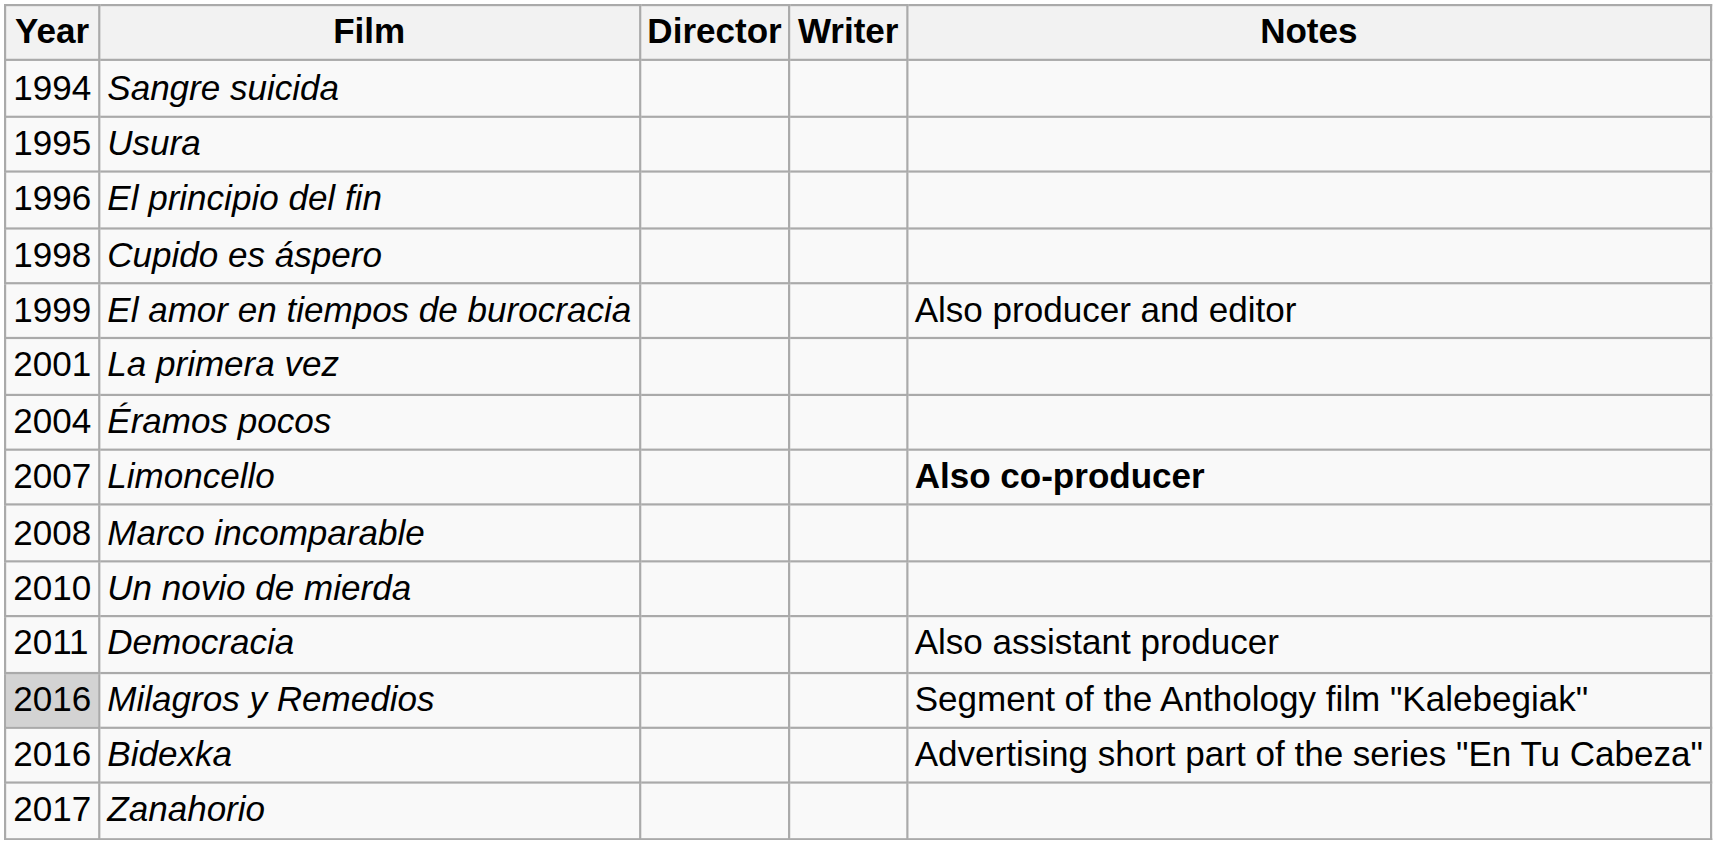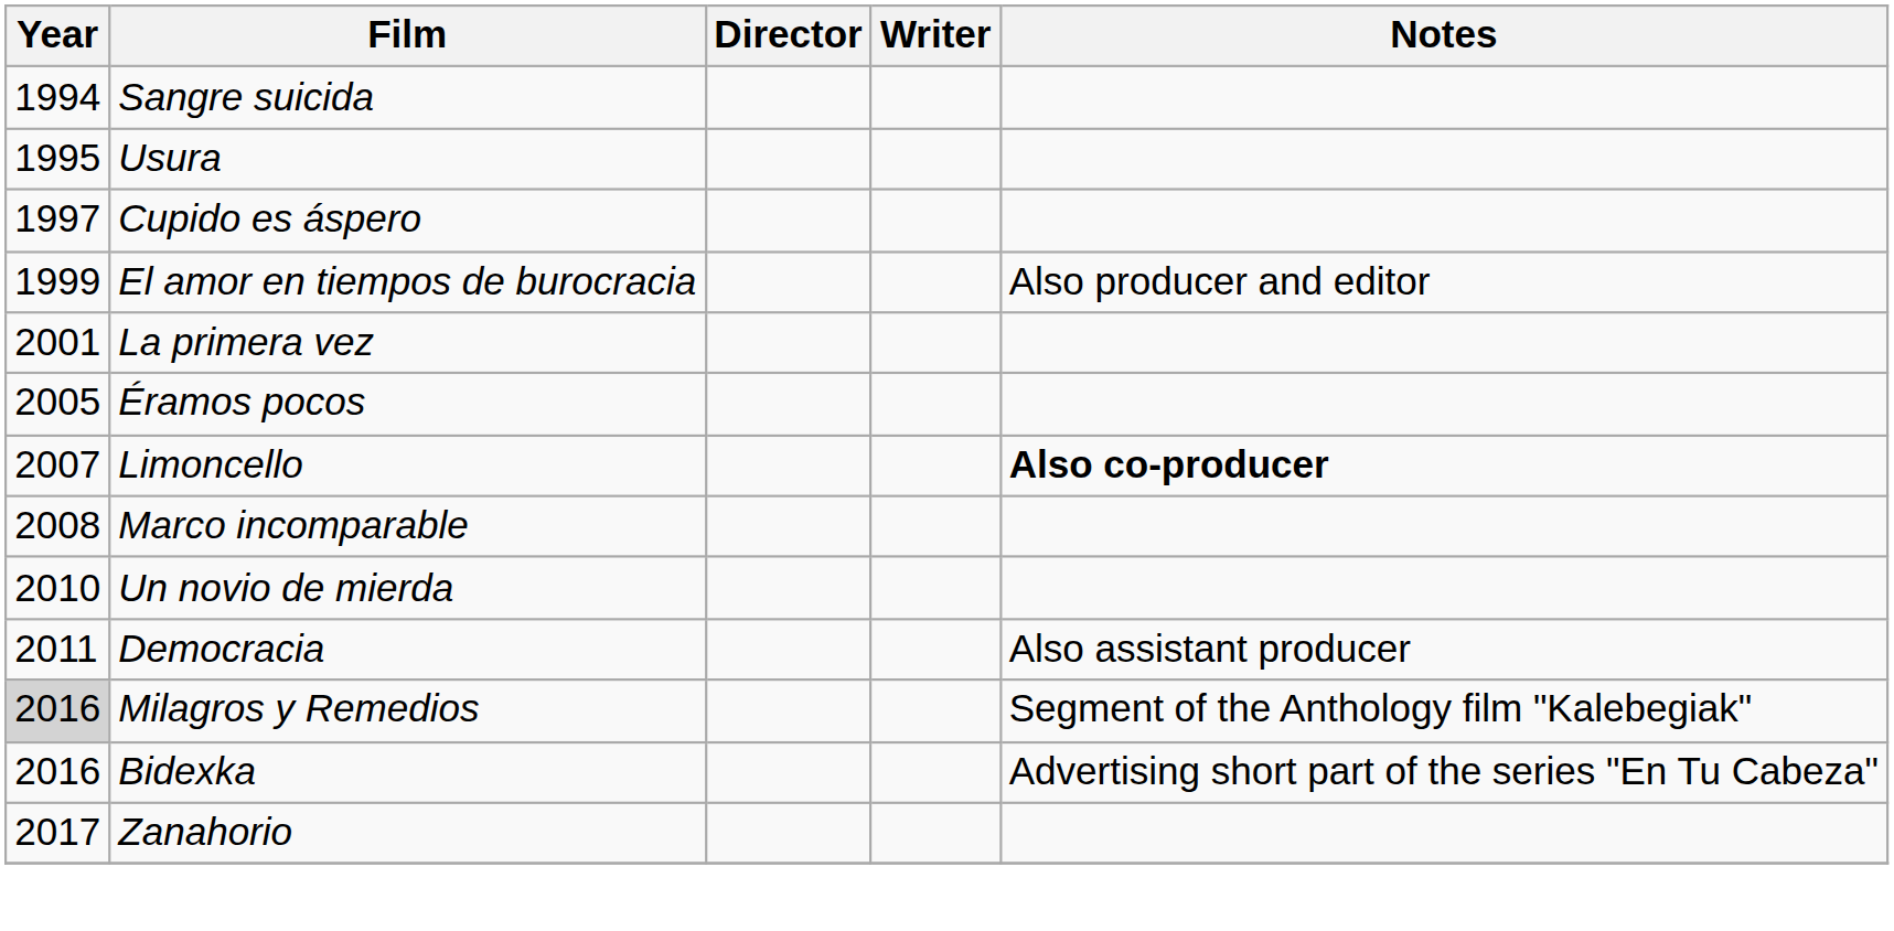 <table class="wikitable sortable">
 <tr>
 <th>Year</th>
 <th>Film</th>
 <th>Director</th>
 <th>Writer</th>
 <th>Notes</th>
 </tr>
 <tr>
 <td>1994</td>
 <td><em>Sangre suicida</em></td>
 <td></td>
 <td></td>
 <td></td>
 </tr>
 <tr>
 <td>1995</td>
 <td><em>Usura</em></td>
 <td></td>
 <td></td>
 <td></td>
 </tr>
 <tr>
-<td>1996</td>
-<td><em>El principio del fin</em></td>
-<td></td>
-<td></td>
-<td></td>
-</tr>
-<tr>
-<td>1998</td>
+<td>1997</td>
 <td><em>Cupido es áspero</em></td>
 <td></td>
 <td></td>
 <td></td>
 </tr>
 <tr>
 <td>1999</td>
 <td><em>El amor en tiempos de burocracia</em></td>
 <td></td>
 <td></td>
 <td>Also producer and editor</td>
 </tr>
 <tr>
 <td>2001</td>
 <td><em>La primera vez</em></td>
 <td></td>
 <td></td>
 <td></td>
 </tr>
 <tr>
-<td>2004</td>
+<td>2005</td>
 <td><em>Éramos pocos</em></td>
 <td></td>
 <td></td>
 <td></td>
 </tr>
 <tr>
 <td>2007</td>
 <td><em>Limoncello</em></td>
 <td></td>
 <td></td>
 <td><strong>Also co-producer</strong></td>
 </tr>
 <tr>
 <td>2008</td>
 <td><em>Marco incomparable</em></td>
 <td></td>
 <td></td>
 <td></td>
 </tr>
 <tr>
 <td>2010</td>
 <td><em>Un novio de mierda</em></td>
 <td></td>
 <td></td>
 <td></td>
 </tr>
 <tr>
 <td>2011</td>
 <td><em>Democracia</em></td>
 <td></td>
 <td></td>
 <td>Also assistant producer</td>
 </tr>
 <tr>
 <td style="background: lightgrey;">2016</td>
 <td><em>Milagros y Remedios</em></td>
 <td></td>
 <td></td>
 <td>Segment of the Anthology film "Kalebegiak"</td>
 </tr>
 <tr>
 <td>2016</td>
 <td><em>Bidexka</em></td>
 <td></td>
 <td></td>
 <td>Advertising short part of the series "En Tu Cabeza"</td>
 </tr>
 <tr>
 <td>2017</td>
 <td><em>Zanahorio</em></td>
 <td></td>
 <td></td>
 <td></td>
 </tr>
 <tr>
 </tr>
 </table>
